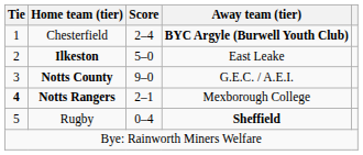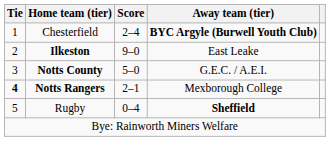 <table class="wikitable" style="text-align:center; font-size:85%">
 <tr>
 <th>Tie</th>
 <th>Home team (tier)</th>
 <th>Score</th>
 <th>Away team (tier)</th>
 <th></th>
 </tr>
 <tr>
 <td align="center">1</td>
 <td>Chesterfield</td>
 <td align="center">2–4</td>
 <td><strong>BYC Argyle (Burwell Youth Club)</strong></td>
 <td></td>
 </tr>
 <tr>
 <td align="center">2</td>
 <td><strong>Ilkeston</strong></td>
-<td align="center">5–0</td>
+<td align="center">9–0</td>
 <td>East Leake</td>
 <td></td>
 </tr>
 <tr>
 <td align="center">3</td>
 <td><strong>Notts County</strong></td>
-<td align="center">9–0</td>
+<td align="center">5–0</td>
 <td>G.E.C. / A.E.I.</td>
 <td></td>
 </tr>
 <tr>
 <td align="center"><strong>4</strong></td>
 <td><strong>Notts Rangers</strong></td>
 <td align="center">2–1</td>
 <td>Mexborough College</td>
 <td></td>
 </tr>
 <tr>
 <td align="center">5</td>
 <td>Rugby</td>
 <td align="center">0–4</td>
 <td><strong>Sheffield</strong></td>
 <td></td>
 </tr>
 <tr>
 <td colspan="5" align="center">Bye: Rainworth Miners Welfare</td>
 </tr>
 </table>
